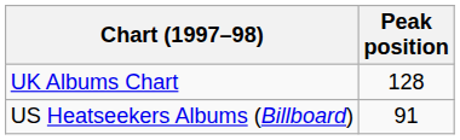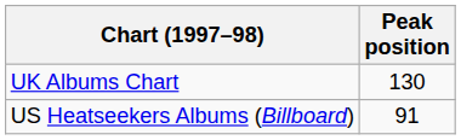 <table class="wikitable sortable">
 <tr>
 <th>Chart (1997–98)</th>
 <th>Peak<br>position</th>
 </tr>
 <tr>
 <td><a href='#'>UK Albums Chart</a></td>
-<td align="center">128</td>
+<td align="center">130</td>
 </tr>
 <tr>
 <td>US <a href='#'>Heatseekers Albums</a> (<em><a href='#'>Billboard</a></em>)</td>
 <td align="center">91</td>
 </tr>
 </table>
